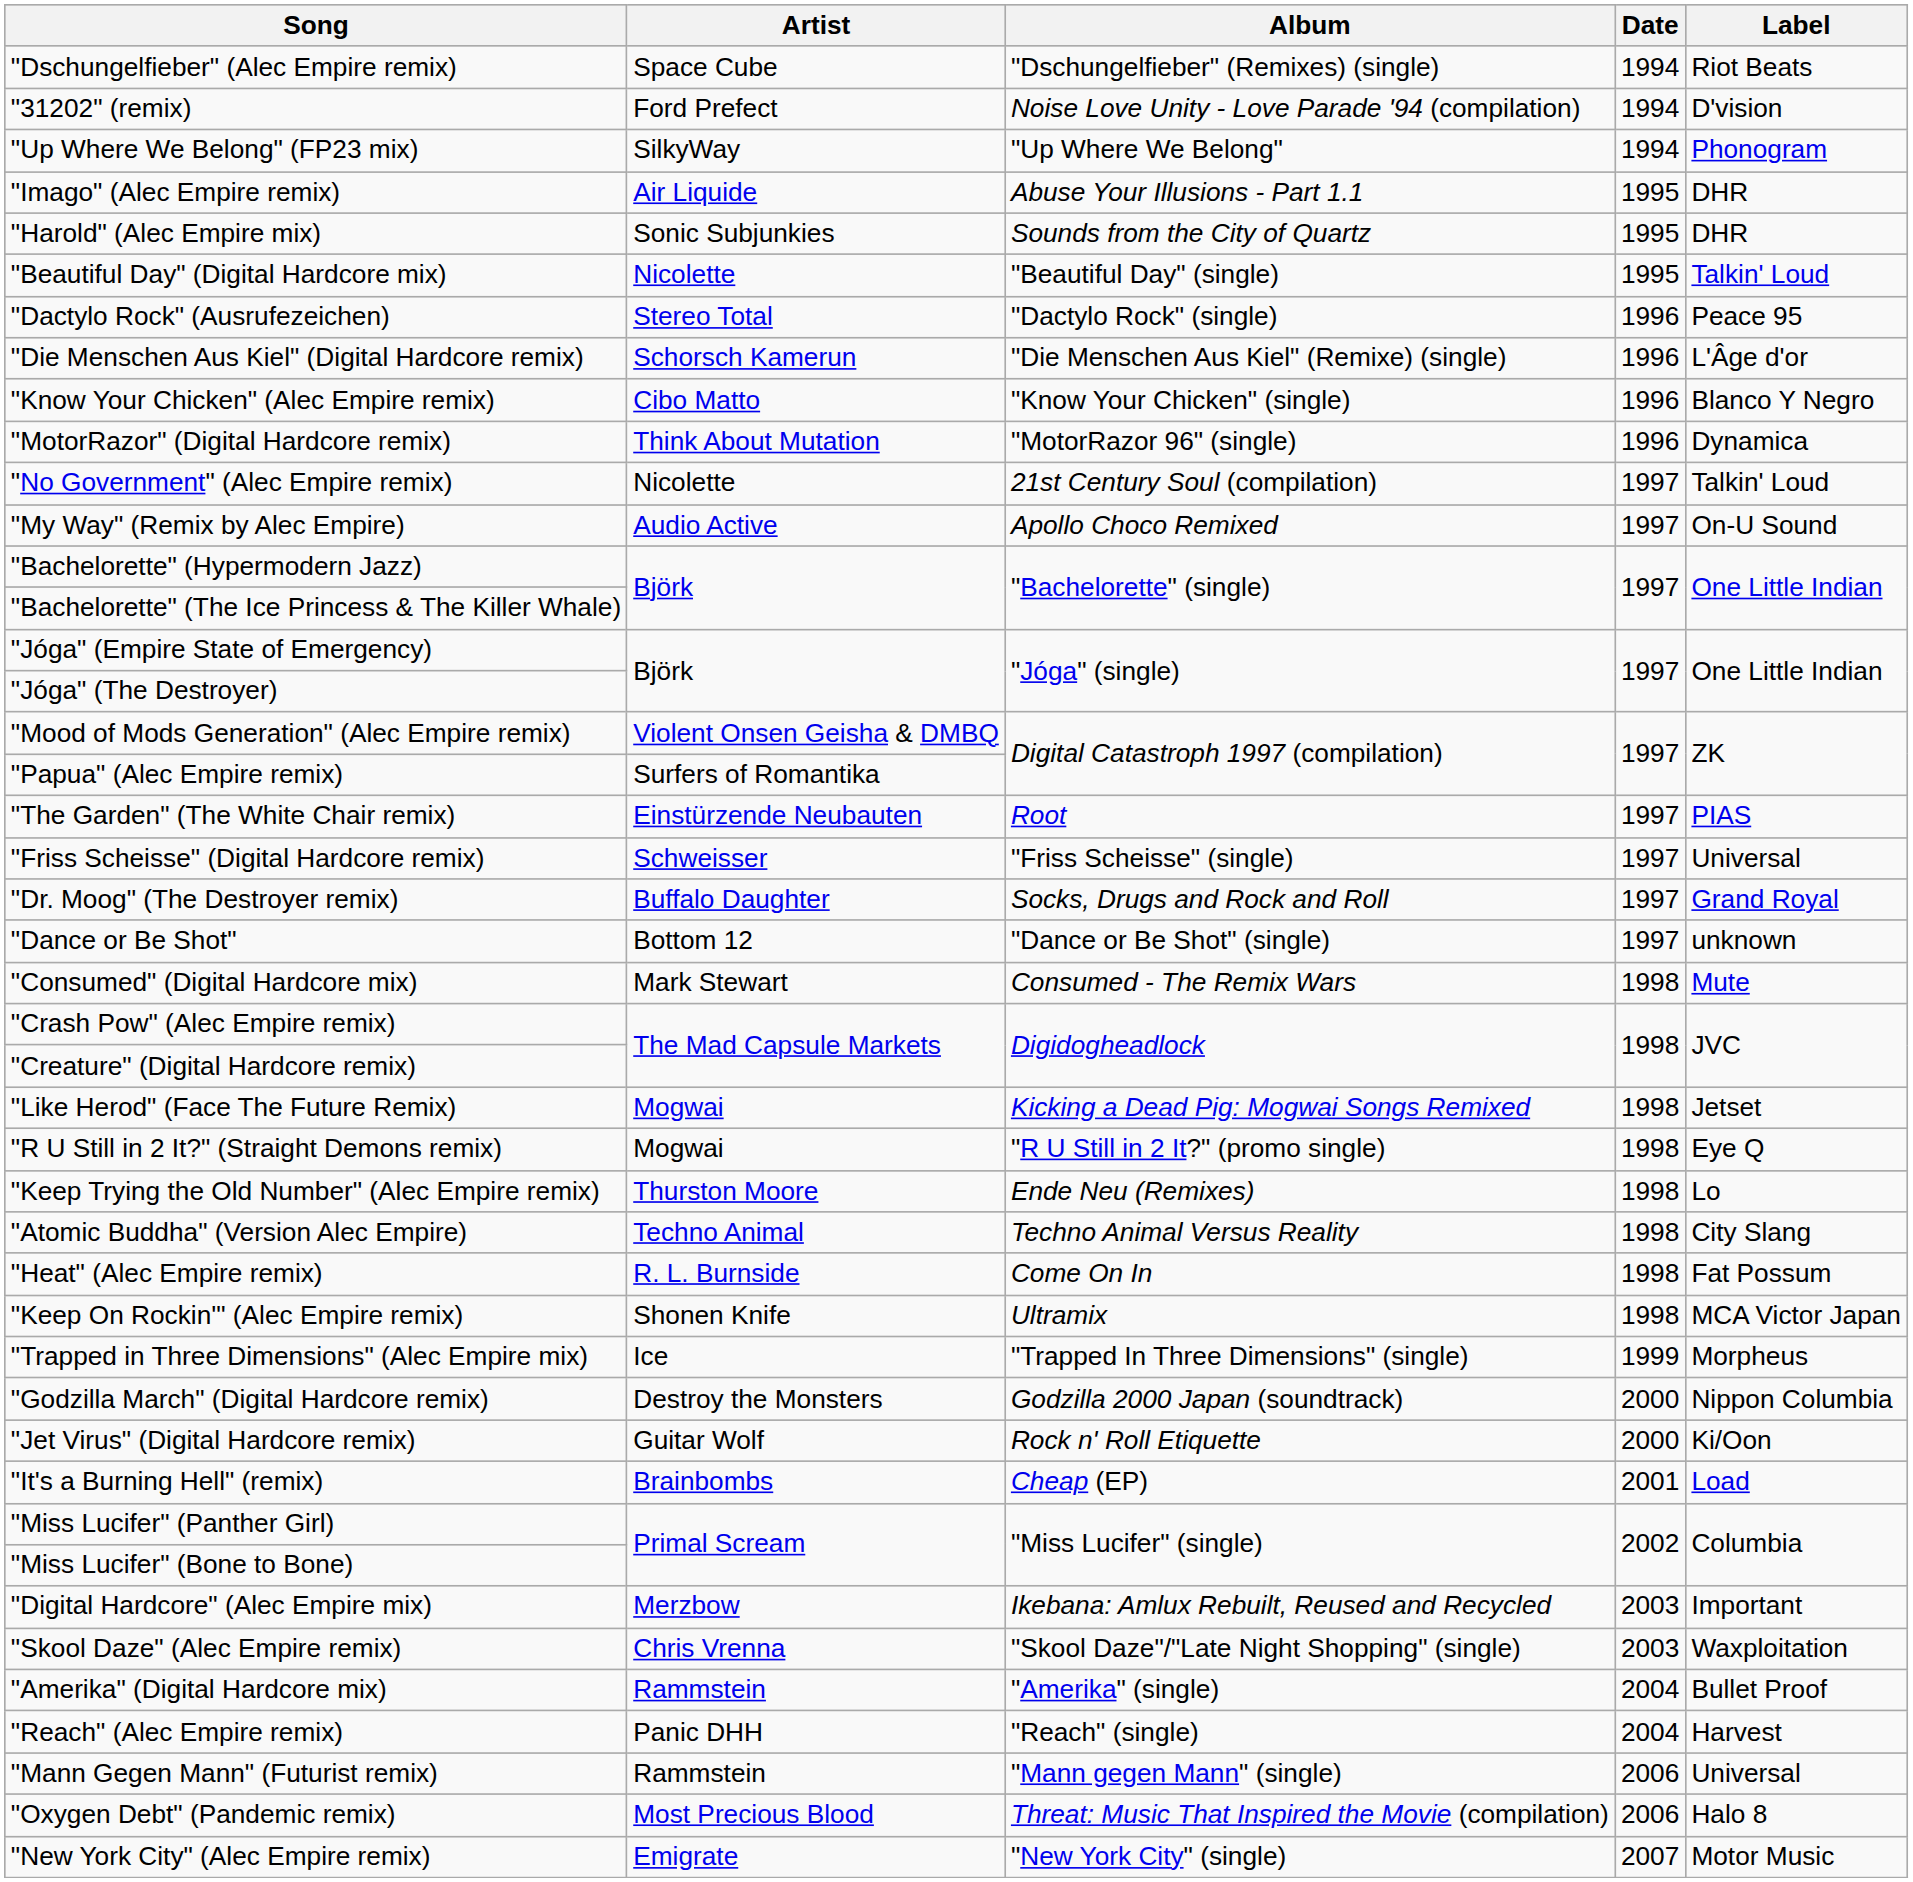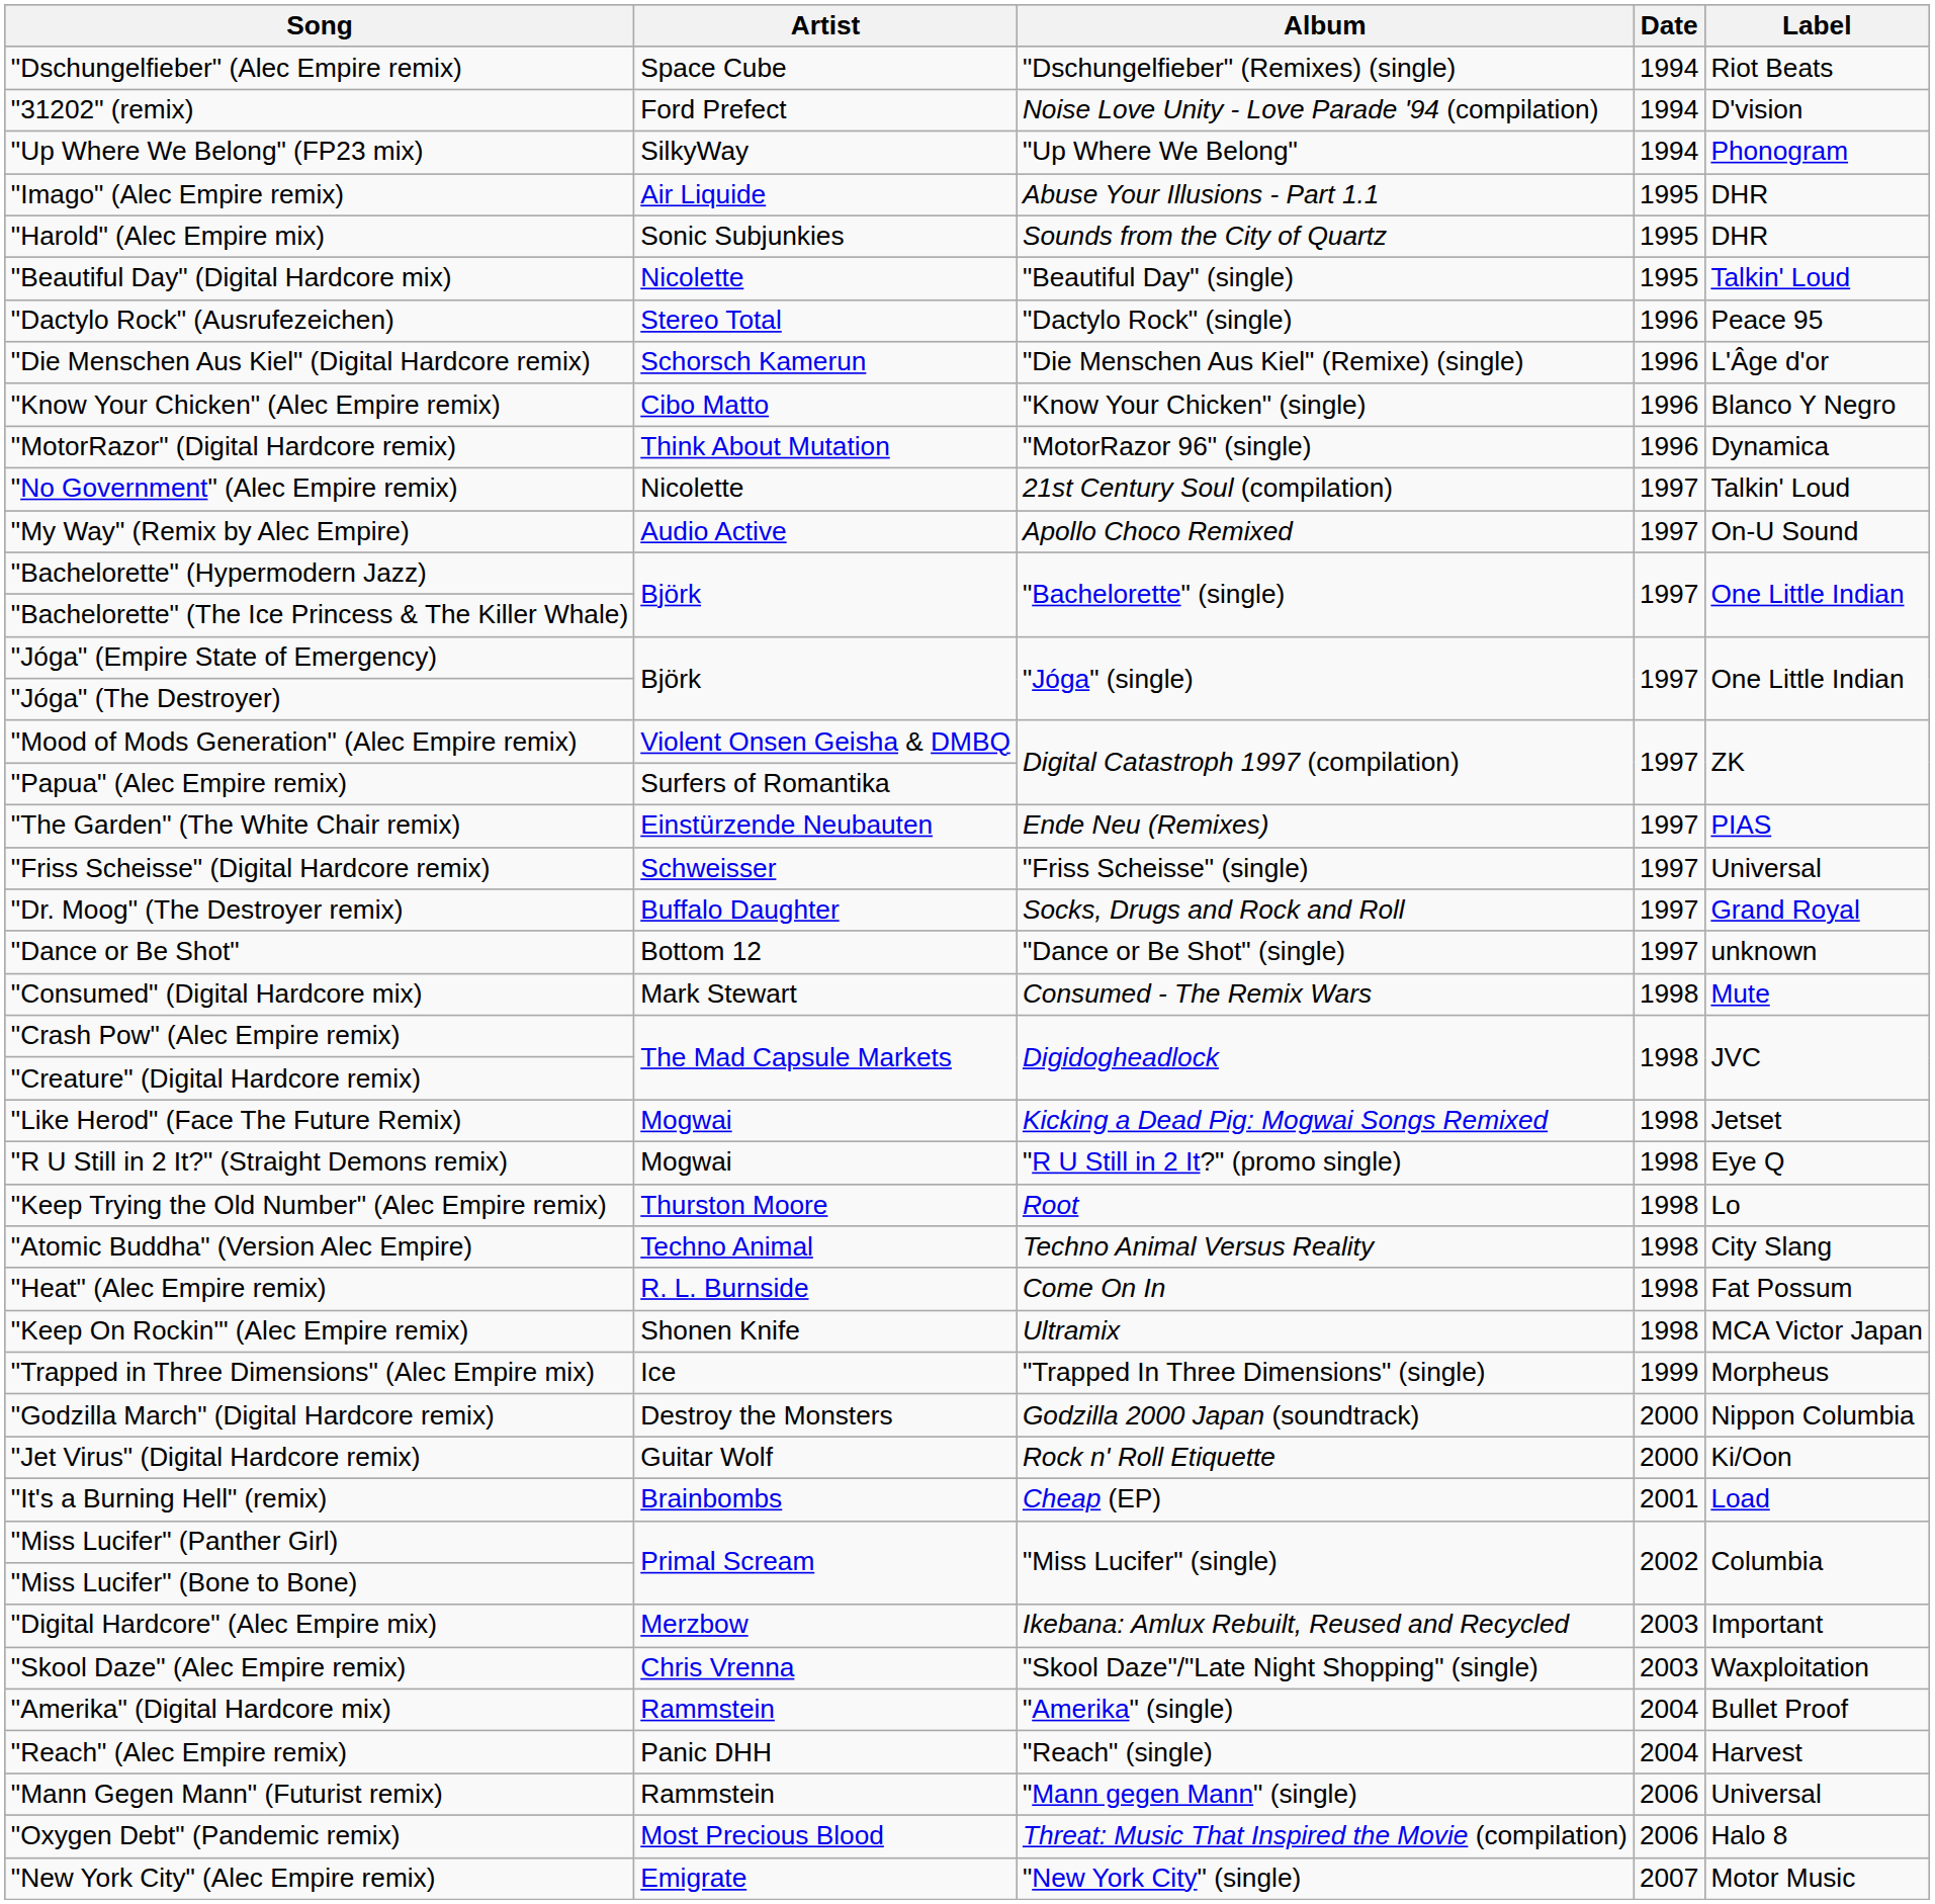 <table class="wikitable">
 <tr>
 <th>Song</th>
 <th>Artist</th>
 <th>Album</th>
 <th>Date</th>
 <th>Label</th>
 </tr>
 <tr>
 <td>"Dschungelfieber" (Alec Empire remix)</td>
 <td>Space Cube</td>
 <td>"Dschungelfieber" (Remixes) (single)</td>
 <td>1994</td>
 <td>Riot Beats</td>
 </tr>
 <tr>
 <td>"31202" (remix)</td>
 <td>Ford Prefect</td>
 <td><em>Noise Love Unity - Love Parade '94</em> (compilation)</td>
 <td>1994</td>
 <td>D'vision</td>
 </tr>
 <tr>
 <td>"Up Where We Belong" (FP23 mix)</td>
 <td>SilkyWay</td>
 <td>"Up Where We Belong"</td>
 <td>1994</td>
 <td><a href='#'>Phonogram</a></td>
 </tr>
 <tr>
 <td>"Imago" (Alec Empire remix)</td>
 <td><a href='#'>Air Liquide</a></td>
 <td><em>Abuse Your Illusions - Part 1.1</em></td>
 <td>1995</td>
 <td>DHR</td>
 </tr>
 <tr>
 <td>"Harold" (Alec Empire mix)</td>
 <td>Sonic Subjunkies</td>
 <td><em>Sounds from the City of Quartz</em></td>
 <td>1995</td>
 <td>DHR</td>
 </tr>
 <tr>
 <td>"Beautiful Day" (Digital Hardcore mix)</td>
 <td><a href='#'>Nicolette</a></td>
 <td>"Beautiful Day" (single)</td>
 <td>1995</td>
 <td><a href='#'>Talkin' Loud</a></td>
 </tr>
 <tr>
 <td>"Dactylo Rock" (Ausrufezeichen)</td>
 <td><a href='#'>Stereo Total</a></td>
 <td>"Dactylo Rock" (single)</td>
 <td>1996</td>
 <td>Peace 95</td>
 </tr>
 <tr>
 <td>"Die Menschen Aus Kiel" (Digital Hardcore remix)</td>
 <td><a href='#'>Schorsch Kamerun</a></td>
 <td>"Die Menschen Aus Kiel" (Remixe) (single)</td>
 <td>1996</td>
 <td>L'Âge d'or</td>
 </tr>
 <tr>
 <td>"Know Your Chicken" (Alec Empire remix)</td>
 <td><a href='#'>Cibo Matto</a></td>
 <td>"Know Your Chicken" (single)</td>
 <td>1996</td>
 <td>Blanco Y Negro</td>
 </tr>
 <tr>
 <td>"MotorRazor" (Digital Hardcore remix)</td>
 <td><a href='#'>Think About Mutation</a></td>
 <td>"MotorRazor 96" (single)</td>
 <td>1996</td>
 <td>Dynamica</td>
 </tr>
 <tr>
 <td>"<a href='#'>No Government</a>" (Alec Empire remix)</td>
 <td>Nicolette</td>
 <td><em>21st Century Soul</em> (compilation)</td>
 <td>1997</td>
 <td>Talkin' Loud</td>
 </tr>
 <tr>
 <td>"My Way" (Remix by Alec Empire)</td>
 <td><a href='#'>Audio Active</a></td>
 <td><em>Apollo Choco Remixed</em></td>
 <td>1997</td>
 <td>On-U Sound</td>
 </tr>
 <tr>
 <td>"Bachelorette" (Hypermodern Jazz)</td>
 <td rowspan="2"><a href='#'>Björk</a></td>
 <td rowspan="2">"<a href='#'>Bachelorette</a>" (single)</td>
 <td rowspan="2">1997</td>
 <td rowspan="2"><a href='#'>One Little Indian</a></td>
 </tr>
 <tr>
 <td>"Bachelorette" (The Ice Princess & The Killer Whale)</td>
 </tr>
 <tr>
 <td>"Jóga" (Empire State of Emergency)<br></td>
 <td rowspan="2">Björk</td>
 <td rowspan="2">"<a href='#'>Jóga</a>" (single)</td>
 <td rowspan="2">1997</td>
 <td rowspan="2">One Little Indian</td>
 </tr>
 <tr>
 <td>"Jóga" (The Destroyer)</td>
 </tr>
 <tr>
 <td>"Mood of Mods Generation" (Alec Empire remix)</td>
 <td><a href='#'>Violent Onsen Geisha</a> & <a href='#'>DMBQ</a></td>
 <td rowspan="2"><em>Digital Catastroph 1997</em> (compilation)</td>
 <td rowspan="2">1997</td>
 <td rowspan="2">ZK</td>
 </tr>
 <tr>
 <td>"Papua" (Alec Empire remix)</td>
 <td>Surfers of Romantika</td>
 </tr>
 <tr>
 <td>"The Garden" (The White Chair remix)</td>
 <td><a href='#'>Einstürzende Neubauten</a></td>
-<td><em><a href='#'>Root</a></em></td>
+<td><em>Ende Neu (Remixes)</em></td>
 <td>1997</td>
 <td><a href='#'>PIAS</a></td>
 </tr>
 <tr>
 <td>"Friss Scheisse" (Digital Hardcore remix)</td>
 <td><a href='#'>Schweisser</a></td>
 <td>"Friss Scheisse" (single)</td>
 <td>1997</td>
 <td>Universal</td>
 </tr>
 <tr>
 <td>"Dr. Moog" (The Destroyer remix)</td>
 <td><a href='#'>Buffalo Daughter</a></td>
 <td><em>Socks, Drugs and Rock and Roll</em></td>
 <td>1997</td>
 <td><a href='#'>Grand Royal</a></td>
 </tr>
 <tr>
 <td>"Dance or Be Shot"</td>
 <td>Bottom 12</td>
 <td>"Dance or Be Shot" (single)</td>
 <td>1997</td>
 <td>unknown</td>
 </tr>
 <tr>
 <td>"Consumed" (Digital Hardcore mix)</td>
 <td>Mark Stewart</td>
 <td><em>Consumed - The Remix Wars</em></td>
 <td>1998</td>
 <td><a href='#'>Mute</a></td>
 </tr>
 <tr>
 <td>"Crash Pow" (Alec Empire remix)</td>
 <td rowspan="2"><a href='#'>The Mad Capsule Markets</a></td>
 <td rowspan="2"><em><a href='#'>Digidogheadlock</a></em></td>
 <td rowspan="2">1998</td>
 <td rowspan="2">JVC</td>
 </tr>
 <tr>
 <td>"Creature" (Digital Hardcore remix)</td>
 </tr>
 <tr>
 <td>"Like Herod" (Face The Future Remix)</td>
 <td><a href='#'>Mogwai</a></td>
 <td><em><a href='#'>Kicking a Dead Pig: Mogwai Songs Remixed</a></em></td>
 <td>1998</td>
 <td>Jetset</td>
 </tr>
 <tr>
 <td>"R U Still in 2 It?" (Straight Demons remix)</td>
 <td>Mogwai</td>
 <td>"<a href='#'>R U Still in 2 It</a>?" (promo single)</td>
 <td>1998</td>
 <td>Eye Q</td>
 </tr>
 <tr>
 <td>"Keep Trying the Old Number" (Alec Empire remix)</td>
 <td><a href='#'>Thurston Moore</a></td>
-<td><em>Ende Neu (Remixes)</em></td>
+<td><em><a href='#'>Root</a></em></td>
 <td>1998</td>
 <td>Lo</td>
 </tr>
 <tr>
 <td>"Atomic Buddha" (Version Alec Empire)</td>
 <td><a href='#'>Techno Animal</a></td>
 <td><em>Techno Animal Versus Reality</em></td>
 <td>1998</td>
 <td>City Slang</td>
 </tr>
 <tr>
 <td>"Heat" (Alec Empire remix)</td>
 <td><a href='#'>R. L. Burnside</a></td>
 <td><em>Come On In</em></td>
 <td>1998</td>
 <td>Fat Possum</td>
 </tr>
 <tr>
 <td>"Keep On Rockin'" (Alec Empire remix)</td>
 <td>Shonen Knife</td>
 <td><em>Ultramix</em></td>
 <td>1998</td>
 <td>MCA Victor Japan</td>
 </tr>
 <tr>
 <td>"Trapped in Three Dimensions" (Alec Empire mix)</td>
 <td>Ice</td>
 <td>"Trapped In Three Dimensions" (single)</td>
 <td>1999</td>
 <td>Morpheus</td>
 </tr>
 <tr>
 <td>"Godzilla March" (Digital Hardcore remix)</td>
 <td>Destroy the Monsters</td>
 <td><em>Godzilla 2000 Japan</em> (soundtrack)</td>
 <td>2000</td>
 <td>Nippon Columbia</td>
 </tr>
 <tr>
 <td>"Jet Virus" (Digital Hardcore remix)</td>
 <td>Guitar Wolf</td>
 <td><em>Rock n' Roll Etiquette</em></td>
 <td>2000</td>
 <td>Ki/Oon</td>
 </tr>
 <tr>
 <td>"It's a Burning Hell" (remix)</td>
 <td><a href='#'>Brainbombs</a></td>
 <td><em><a href='#'>Cheap</a></em> (EP)</td>
 <td>2001</td>
 <td><a href='#'>Load</a></td>
 </tr>
 <tr>
 <td>"Miss Lucifer" (Panther Girl)</td>
 <td rowspan="2"><a href='#'>Primal Scream</a></td>
 <td rowspan="2">"Miss Lucifer" (single)</td>
 <td rowspan="2">2002</td>
 <td rowspan="2">Columbia</td>
 </tr>
 <tr>
 <td>"Miss Lucifer" (Bone to Bone)</td>
 </tr>
 <tr>
 <td>"Digital Hardcore" (Alec Empire mix)</td>
 <td><a href='#'>Merzbow</a></td>
 <td><em>Ikebana: Amlux Rebuilt, Reused and Recycled</em></td>
 <td>2003</td>
 <td>Important</td>
 </tr>
 <tr>
 <td>"Skool Daze" (Alec Empire remix)</td>
 <td><a href='#'>Chris Vrenna</a></td>
 <td>"Skool Daze"/"Late Night Shopping" (single)</td>
 <td>2003</td>
 <td>Waxploitation</td>
 </tr>
 <tr>
 <td>"Amerika" (Digital Hardcore mix)</td>
 <td><a href='#'>Rammstein</a></td>
 <td>"<a href='#'>Amerika</a>" (single)</td>
 <td>2004</td>
 <td>Bullet Proof</td>
 </tr>
 <tr>
 <td>"Reach" (Alec Empire remix)</td>
 <td>Panic DHH</td>
 <td>"Reach" (single)</td>
 <td>2004</td>
 <td>Harvest</td>
 </tr>
 <tr>
 <td>"Mann Gegen Mann" (Futurist remix)</td>
 <td>Rammstein</td>
 <td>"<a href='#'>Mann gegen Mann</a>" (single)</td>
 <td>2006</td>
 <td>Universal</td>
 </tr>
 <tr>
 <td>"Oxygen Debt" (Pandemic remix)</td>
 <td><a href='#'>Most Precious Blood</a></td>
 <td><em><a href='#'>Threat: Music That Inspired the Movie</a></em> (compilation)</td>
 <td>2006</td>
 <td>Halo 8</td>
 </tr>
 <tr>
 <td>"New York City" (Alec Empire remix)</td>
 <td><a href='#'>Emigrate</a></td>
 <td>"<a href='#'>New York City</a>" (single)</td>
 <td>2007</td>
 <td>Motor Music</td>
 </tr>
 <tr>
 </tr>
 </table>
